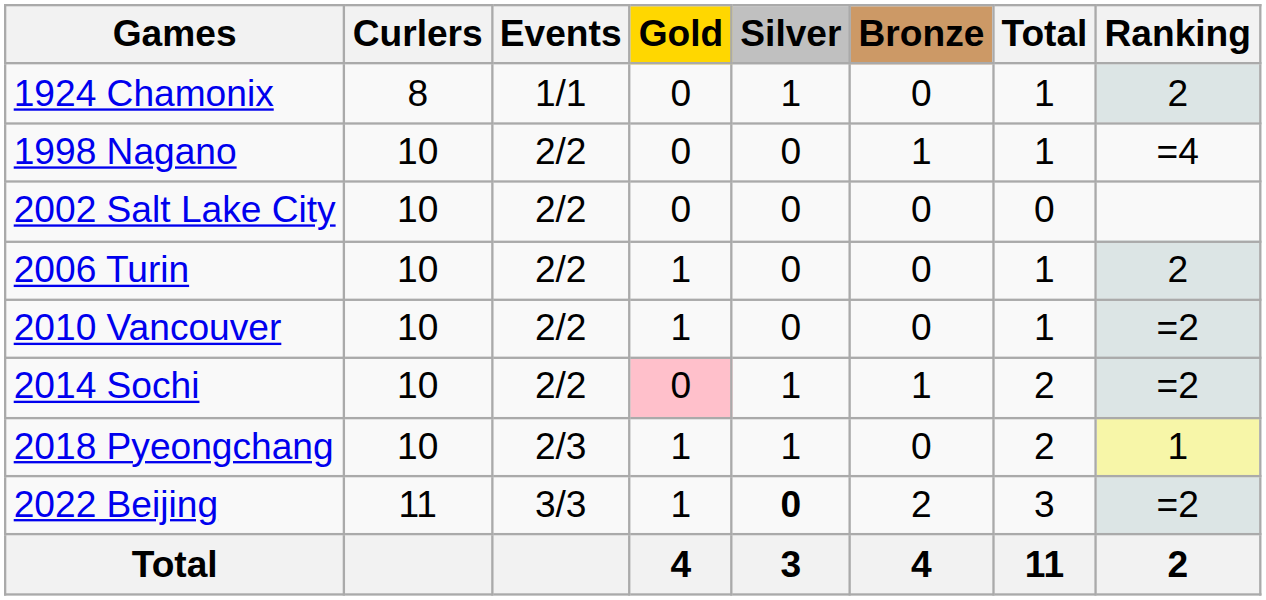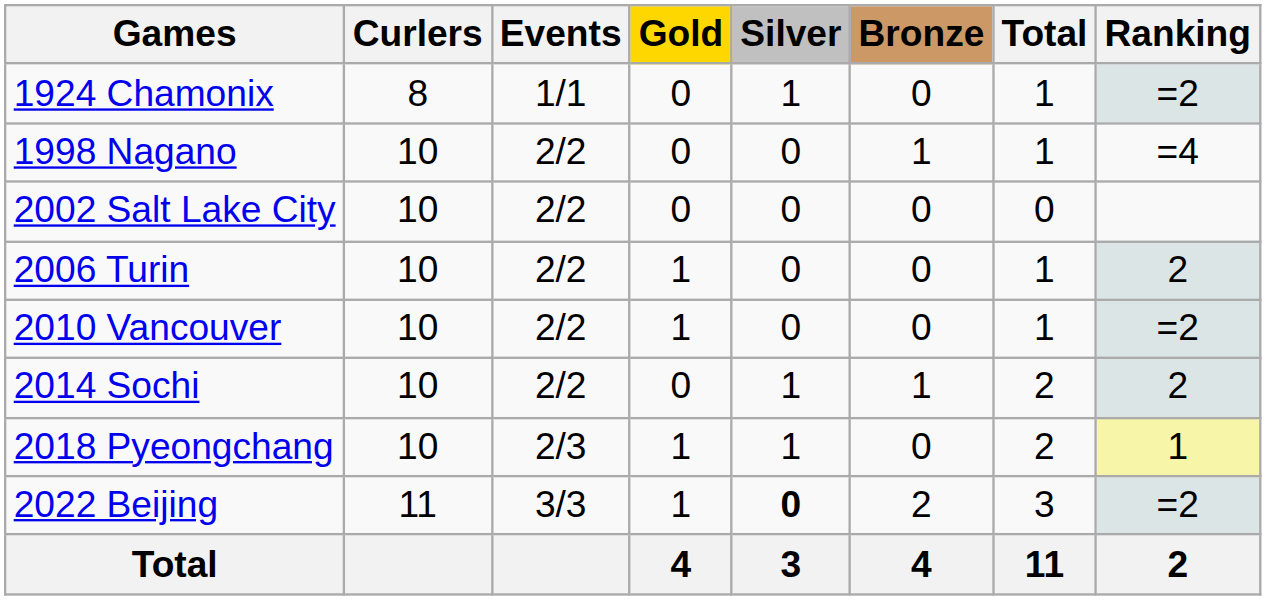 <table class="wikitable sortable" style="text-align:center">
 <tr>
 <th>Games</th>
 <th>Curlers</th>
 <th>Events</th>
 <th style="background-color:gold;">Gold</th>
 <th style="background-color:silver;">Silver</th>
 <th style="background-color:#c96;">Bronze</th>
 <th>Total</th>
 <th>Ranking</th>
 </tr>
 <tr>
 <td align=left><a href='#'>1924 Chamonix</a></td>
 <td>8</td>
 <td>1/1</td>
 <td>0</td>
 <td>1</td>
 <td>0</td>
 <td>1</td>
-<td bgcolor=dce5e5>2</td>
+<td bgcolor=dce5e5>=2</td>
 </tr>
 <tr>
 <td align=left><a href='#'>1998 Nagano</a></td>
 <td>10</td>
 <td>2/2</td>
 <td>0</td>
 <td>0</td>
 <td>1</td>
 <td>1</td>
 <td>=4</td>
 </tr>
 <tr>
 <td align=left><a href='#'>2002 Salt Lake City</a></td>
 <td>10</td>
 <td>2/2</td>
 <td>0</td>
 <td>0</td>
 <td>0</td>
 <td>0</td>
 <td></td>
 </tr>
 <tr>
 <td align=left><a href='#'>2006 Turin</a></td>
 <td>10</td>
 <td>2/2</td>
 <td>1</td>
 <td>0</td>
 <td>0</td>
 <td>1</td>
 <td bgcolor=dce5e5>2</td>
 </tr>
 <tr>
 <td align=left><a href='#'>2010 Vancouver</a></td>
 <td>10</td>
 <td>2/2</td>
 <td>1</td>
 <td>0</td>
 <td>0</td>
 <td>1</td>
 <td bgcolor=dce5e5>=2</td>
 </tr>
 <tr>
 <td align=left><a href='#'>2014 Sochi</a></td>
 <td>10</td>
 <td>2/2</td>
-<td style="background: pink;">0</td>
+<td>0</td>
 <td>1</td>
 <td>1</td>
 <td>2</td>
-<td bgcolor=dce5e5>=2</td>
+<td bgcolor=dce5e5>2</td>
 </tr>
 <tr>
 <td align=left><a href='#'>2018 Pyeongchang</a></td>
 <td>10</td>
 <td>2/3</td>
 <td>1</td>
 <td>1</td>
 <td>0</td>
 <td>2</td>
 <td bgcolor=F7F6A8>1</td>
 </tr>
 <tr>
 <td align=left><a href='#'>2022 Beijing</a></td>
 <td>11</td>
 <td>3/3</td>
 <td>1</td>
 <td><strong>0</strong></td>
 <td>2</td>
 <td>3</td>
 <td bgcolor=dce5e5>=2</td>
 </tr>
 <tr>
 <th>Total</th>
 <th></th>
 <th></th>
 <th>4</th>
 <th>3</th>
 <th>4</th>
 <th>11</th>
 <th>2</th>
 </tr>
 </table>
